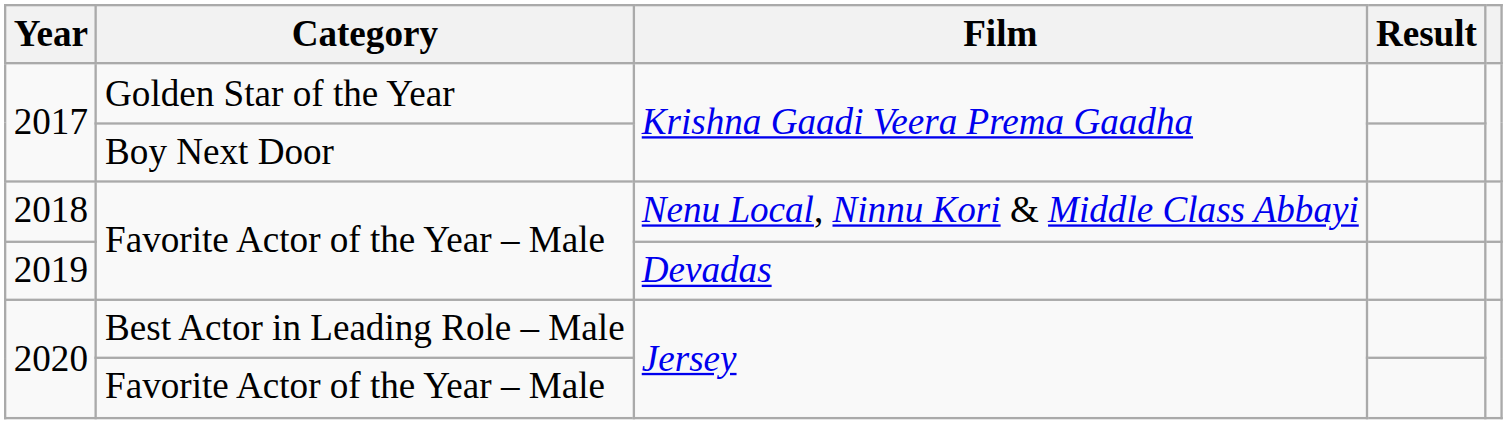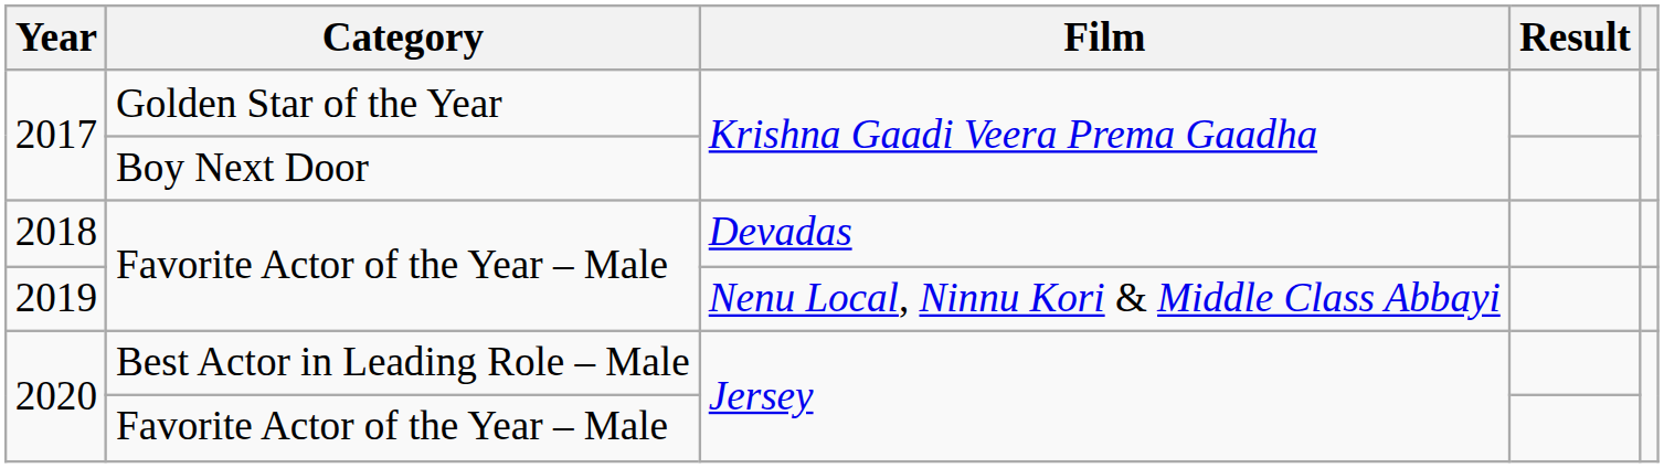 <table class="wikitable sortable plainrowheaders">
 <tr>
 <th scope="col">Year</th>
 <th scope="col">Category</th>
 <th scope="col">Film</th>
 <th scope="col">Result</th>
 <th scope="col" class="unsortable"></th>
 </tr>
 <tr>
 <td rowspan="2">2017</td>
 <td>Golden Star of the Year</td>
 <td rowspan="2"><em><a href='#'>Krishna Gaadi Veera Prema Gaadha</a></em></td>
 <td></td>
 <td rowspan="2"></td>
 </tr>
 <tr>
 <td>Boy Next Door</td>
 <td></td>
 </tr>
 <tr>
 <td>2018</td>
 <td rowspan="2">Favorite Actor of the Year – Male</td>
-<td><em><a href='#'>Nenu Local</a></em>, <em><a href='#'>Ninnu Kori</a></em> & <em><a href='#'>Middle Class Abbayi</a></em></td>
+<td><em><a href='#'>Devadas</a></em></td>
 <td></td>
 <td></td>
 </tr>
 <tr>
 <td>2019</td>
-<td><em><a href='#'>Devadas</a></em></td>
+<td><em><a href='#'>Nenu Local</a></em>, <em><a href='#'>Ninnu Kori</a></em> & <em><a href='#'>Middle Class Abbayi</a></em></td>
 <td></td>
 <td></td>
 </tr>
 <tr>
 <td rowspan="2">2020</td>
 <td>Best Actor in Leading Role – Male</td>
 <td rowspan="2"><em><a href='#'>Jersey</a></em></td>
 <td></td>
 <td rowspan="2"></td>
 </tr>
 <tr>
 <td>Favorite Actor of the Year – Male</td>
 <td></td>
 </tr>
 </table>
